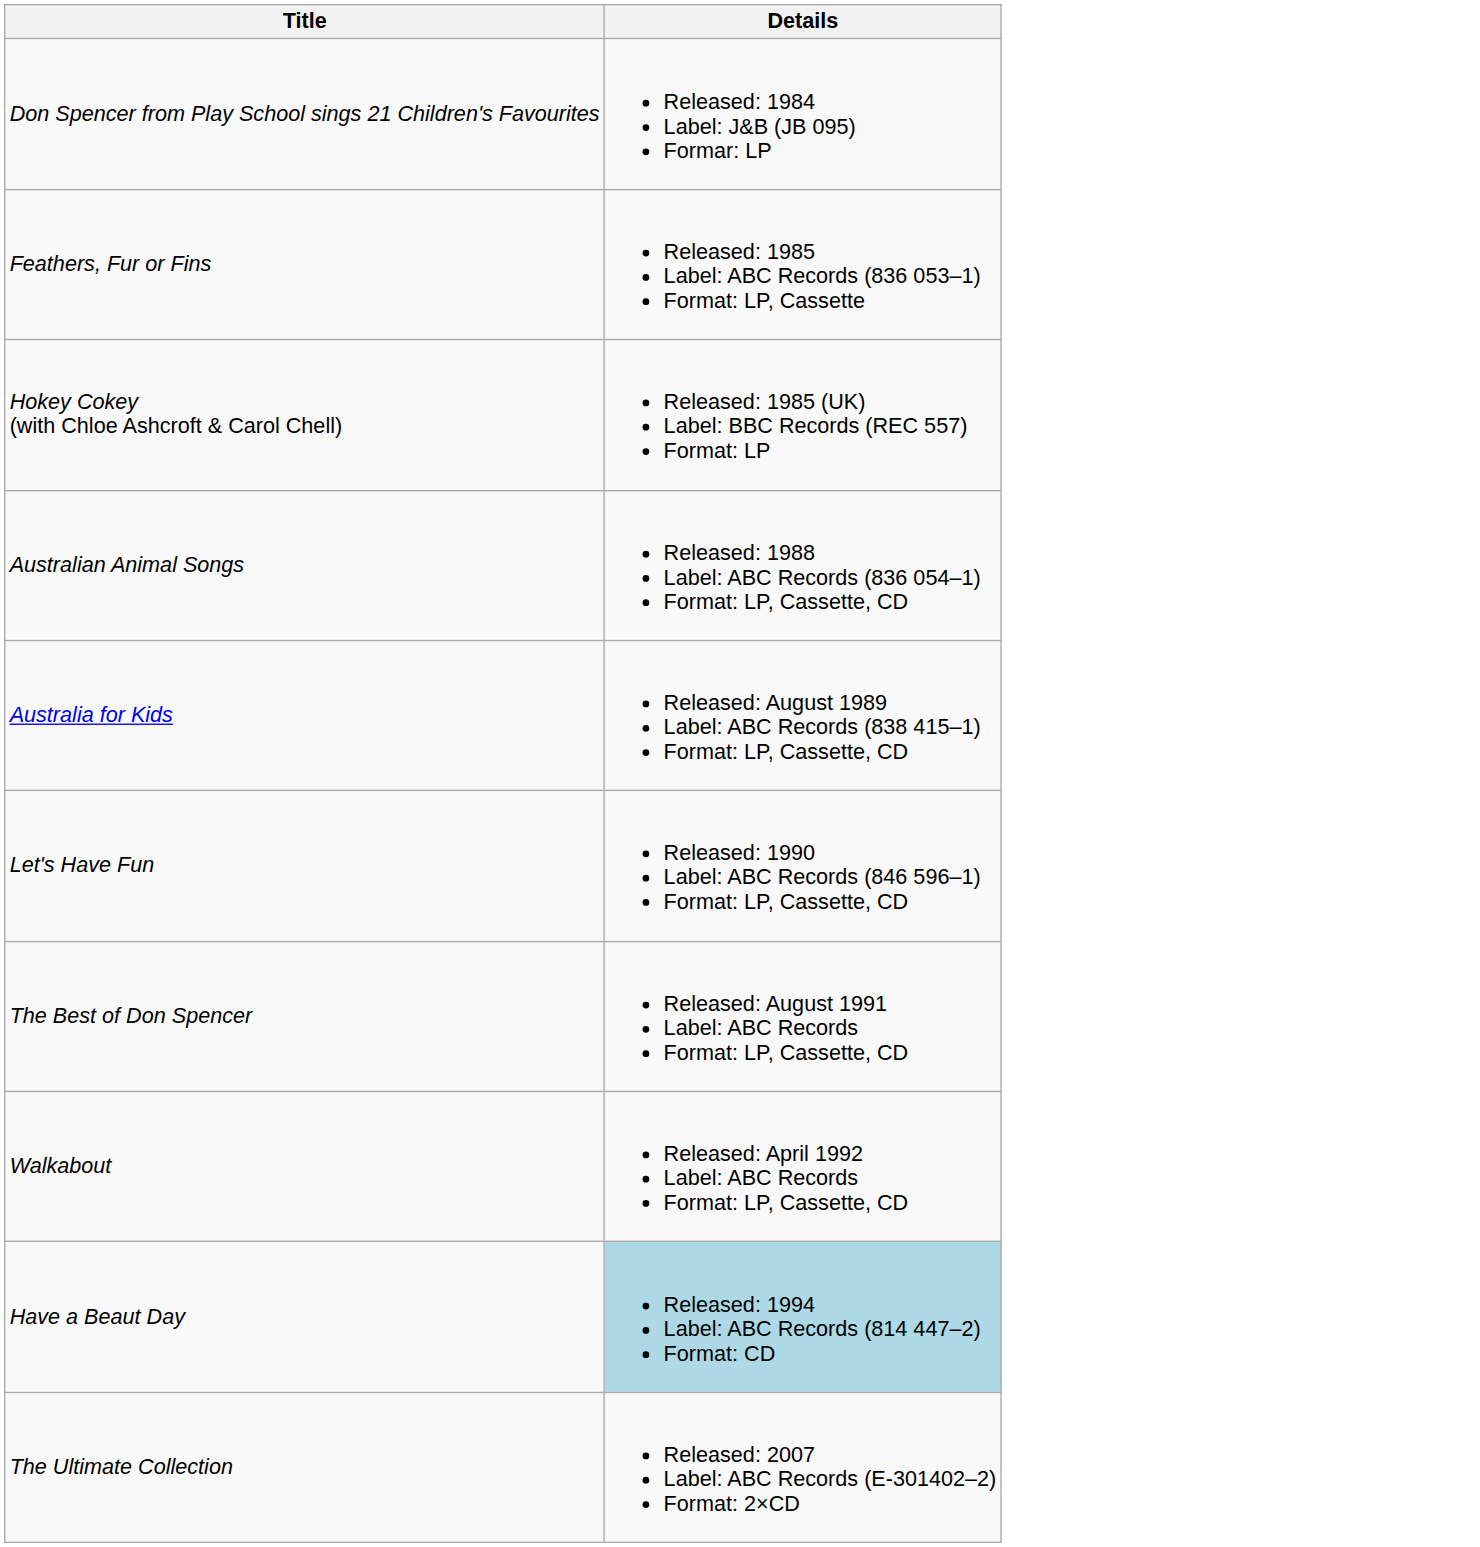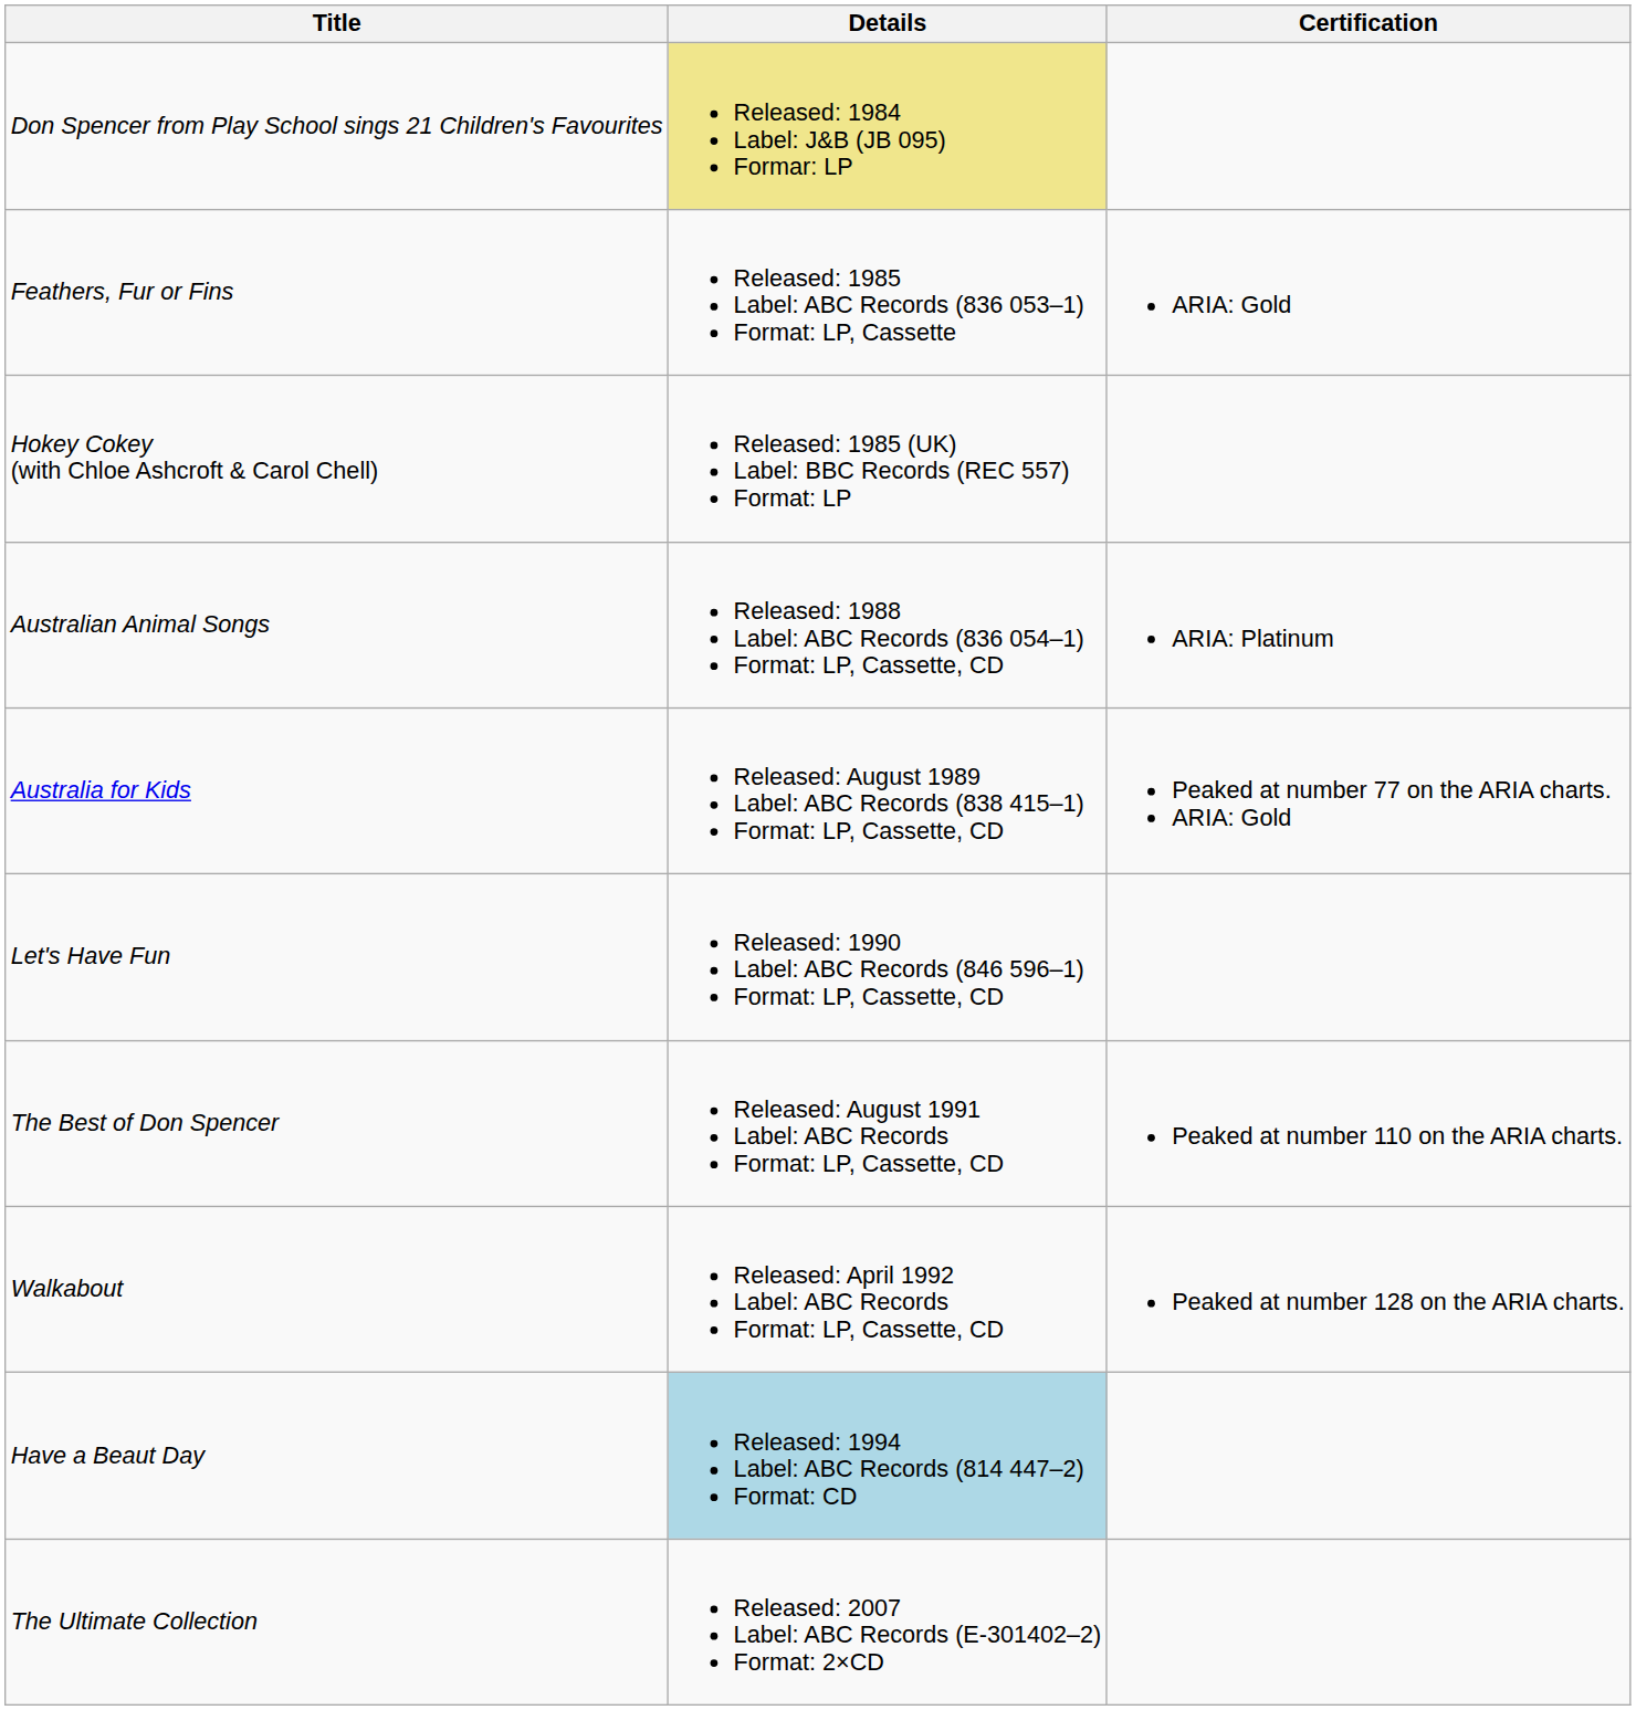 <table class="wikitable">
 <tr>
 <th>Title</th>
 <th>Details</th>
+<th>Certification</th>
 </tr>
 <tr>
 <td><em>Don Spencer from Play School sings 21 Children's Favourites</em></td>
-<td><br><ul><li>Released: 1984</li><li>Label: J&B (JB 095)</li><li>Formar: LP</li></ul></td>
+<td style="background: khaki;"><br><ul><li>Released: 1984</li><li>Label: J&B (JB 095)</li><li>Formar: LP</li></ul></td>
+<td></td>
 </tr>
 <tr>
 <td><em>Feathers, Fur or Fins</em></td>
 <td><br><ul><li>Released: 1985</li><li>Label: ABC Records (836 053–1)</li><li>Format: LP, Cassette</li></ul></td>
+<td><br><ul><li>ARIA: Gold</li></ul></td>
 </tr>
 <tr>
 <td><em>Hokey Cokey</em> <br> (with Chloe Ashcroft & Carol Chell)</td>
 <td><br><ul><li>Released: 1985 (UK)</li><li>Label: BBC Records (REC 557)</li><li>Format: LP</li></ul></td>
+<td></td>
 </tr>
 <tr>
 <td><em>Australian Animal Songs</em></td>
 <td><br><ul><li>Released: 1988</li><li>Label: ABC Records (836 054–1)</li><li>Format: LP, Cassette, CD</li></ul></td>
+<td><br><ul><li>ARIA: Platinum</li></ul></td>
 </tr>
 <tr>
 <td><em><a href='#'>Australia for Kids</a></em></td>
 <td><br><ul><li>Released: August 1989</li><li>Label: ABC Records (838 415–1)</li><li>Format: LP, Cassette, CD</li></ul></td>
+<td><br><ul><li>Peaked at number 77 on the ARIA charts.</li><li>ARIA: Gold</li></ul></td>
 </tr>
 <tr>
 <td><em>Let's Have Fun</em></td>
 <td><br><ul><li>Released: 1990</li><li>Label: ABC Records (846 596–1)</li><li>Format: LP, Cassette, CD</li></ul></td>
+<td></td>
 </tr>
 <tr>
 <td><em>The Best of Don Spencer</em></td>
 <td><br><ul><li>Released: August 1991</li><li>Label: ABC Records</li><li>Format: LP, Cassette, CD</li></ul></td>
+<td><br><ul><li>Peaked at number 110 on the ARIA charts.</li></ul></td>
 </tr>
 <tr>
 <td><em>Walkabout</em></td>
 <td><br><ul><li>Released: April 1992</li><li>Label: ABC Records</li><li>Format: LP, Cassette, CD</li></ul></td>
+<td><br><ul><li>Peaked at number 128 on the ARIA charts.</li></ul></td>
 </tr>
 <tr>
 <td><em>Have a Beaut Day</em></td>
 <td style="background: lightblue;"><br><ul><li>Released: 1994</li><li>Label: ABC Records (814 447–2)</li><li>Format: CD</li></ul></td>
+<td></td>
 </tr>
 <tr>
 <td><em>The Ultimate Collection</em></td>
 <td><br><ul><li>Released: 2007</li><li>Label: ABC Records (E-301402–2)</li><li>Format: 2×CD</li></ul></td>
+<td></td>
 </tr>
 </table>
